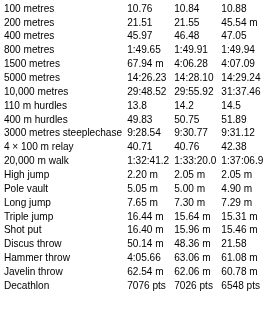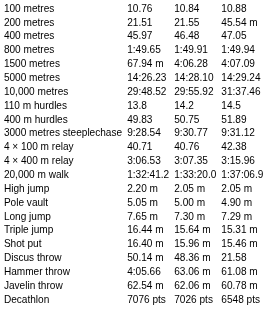 <table>
 <tr>
 <td>100 metres</td>
 <td></td>
 <td>10.76</td>
 <td></td>
 <td>10.84</td>
 <td></td>
 <td>10.88</td>
 </tr>
 <tr>
 <td>200 metres</td>
 <td></td>
 <td>21.51</td>
 <td></td>
 <td>21.55</td>
 <td></td>
 <td>45.54 m</td>
 </tr>
 <tr>
 <td>400 metres</td>
 <td></td>
 <td>45.97</td>
 <td></td>
 <td>46.48</td>
 <td></td>
 <td>47.05</td>
 </tr>
 <tr>
 <td>800 metres</td>
 <td></td>
 <td>1:49.65</td>
 <td></td>
 <td>1:49.91</td>
 <td></td>
 <td>1:49.94</td>
 </tr>
 <tr>
 <td>1500 metres</td>
 <td></td>
 <td>67.94 m</td>
 <td></td>
 <td>4:06.28</td>
 <td></td>
 <td>4:07.09</td>
 </tr>
 <tr>
 <td>5000 metres</td>
 <td></td>
 <td>14:26.23</td>
 <td></td>
 <td>14:28.10</td>
 <td></td>
 <td>14:29.24</td>
 </tr>
 <tr>
 <td>10,000 metres</td>
 <td></td>
 <td>29:48.52</td>
 <td></td>
 <td>29:55.92</td>
 <td></td>
 <td>31:37.46</td>
 </tr>
 <tr>
 <td>110 m hurdles</td>
 <td></td>
 <td>13.8</td>
 <td></td>
 <td>14.2</td>
 <td></td>
 <td>14.5</td>
 </tr>
 <tr>
 <td>400 m hurdles</td>
 <td></td>
 <td>49.83</td>
 <td></td>
 <td>50.75</td>
 <td></td>
 <td>51.89</td>
 </tr>
 <tr>
 <td>3000 metres steeplechase</td>
 <td></td>
 <td>9:28.54</td>
 <td></td>
 <td>9:30.77</td>
 <td></td>
 <td>9:31.12</td>
 </tr>
 <tr>
 <td>4 × 100 m relay</td>
 <td></td>
 <td>40.71</td>
 <td></td>
 <td>40.76</td>
 <td></td>
 <td>42.38</td>
 </tr>
 <tr>
+<td>4 × 400 m relay</td>
+<td></td>
+<td>3:06.53</td>
+<td></td>
+<td>3:07.35</td>
+<td></td>
+<td>3:15.96</td>
+</tr>
+<tr>
 <td>20,000 m walk</td>
 <td></td>
 <td>1:32:41.2</td>
 <td></td>
 <td>1:33:20.0</td>
 <td></td>
 <td>1:37:06.9</td>
 </tr>
 <tr>
 <td>High jump</td>
 <td></td>
 <td>2.20 m</td>
 <td></td>
 <td>2.05 m</td>
 <td></td>
 <td>2.05 m</td>
 </tr>
 <tr>
 <td>Pole vault</td>
 <td></td>
 <td>5.05 m</td>
 <td></td>
 <td>5.00 m</td>
 <td></td>
 <td>4.90 m</td>
 </tr>
 <tr>
 <td>Long jump</td>
 <td></td>
 <td>7.65 m</td>
 <td></td>
 <td>7.30 m</td>
 <td></td>
 <td>7.29 m</td>
 </tr>
 <tr>
 <td>Triple jump</td>
 <td></td>
 <td>16.44 m</td>
 <td></td>
 <td>15.64 m</td>
 <td></td>
 <td>15.31 m</td>
 </tr>
 <tr>
 <td>Shot put</td>
 <td></td>
 <td>16.40 m</td>
 <td></td>
 <td>15.96 m</td>
 <td></td>
 <td>15.46 m</td>
 </tr>
 <tr>
 <td>Discus throw</td>
 <td></td>
 <td>50.14 m</td>
 <td></td>
 <td>48.36 m</td>
 <td></td>
 <td>21.58</td>
 </tr>
 <tr>
 <td>Hammer throw</td>
 <td></td>
 <td>4:05.66</td>
 <td></td>
 <td>63.06 m</td>
 <td></td>
 <td>61.08 m</td>
 </tr>
 <tr>
 <td>Javelin throw</td>
 <td></td>
 <td>62.54 m</td>
 <td></td>
 <td>62.06 m</td>
 <td></td>
 <td>60.78 m</td>
 </tr>
 <tr>
 <td>Decathlon</td>
 <td></td>
 <td>7076 pts</td>
 <td></td>
 <td>7026 pts</td>
 <td></td>
 <td>6548 pts</td>
 </tr>
 </table>
